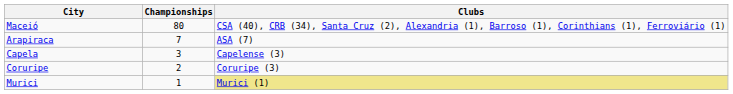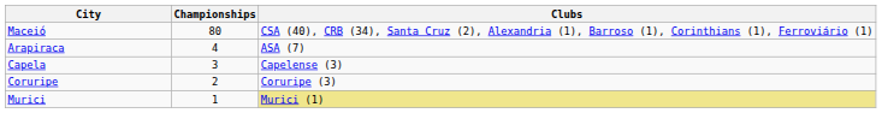 <table class="wikitable">
 <tr>
 <th style="width:200px">City</th>
 <th>Championships</th>
 <th>Clubs</th>
 </tr>
 <tr>
 <td> <a href='#'>Maceió</a></td>
 <td align="center">80</td>
 <td><a href='#'>CSA</a> (40), <a href='#'>CRB</a> (34), <a href='#'>Santa Cruz</a> (2), <a href='#'>Alexandria</a> (1), <a href='#'>Barroso</a> (1), <a href='#'>Corinthians</a> (1), <a href='#'>Ferroviário</a> (1)</td>
 </tr>
 <tr>
 <td> <a href='#'>Arapiraca</a></td>
-<td align="center">7</td>
+<td align="center">4</td>
 <td><a href='#'>ASA</a> (7)</td>
 </tr>
 <tr>
 <td> <a href='#'>Capela</a></td>
 <td align="center">3</td>
 <td><a href='#'>Capelense</a> (3)</td>
 </tr>
 <tr>
 <td> <a href='#'>Coruripe</a></td>
 <td align="center">2</td>
 <td><a href='#'>Coruripe</a> (3)</td>
 </tr>
 <tr>
 <td> <a href='#'>Murici</a></td>
 <td align="center">1</td>
 <td style="background: khaki;"><a href='#'>Murici</a> (1)</td>
 </tr>
 </table>
